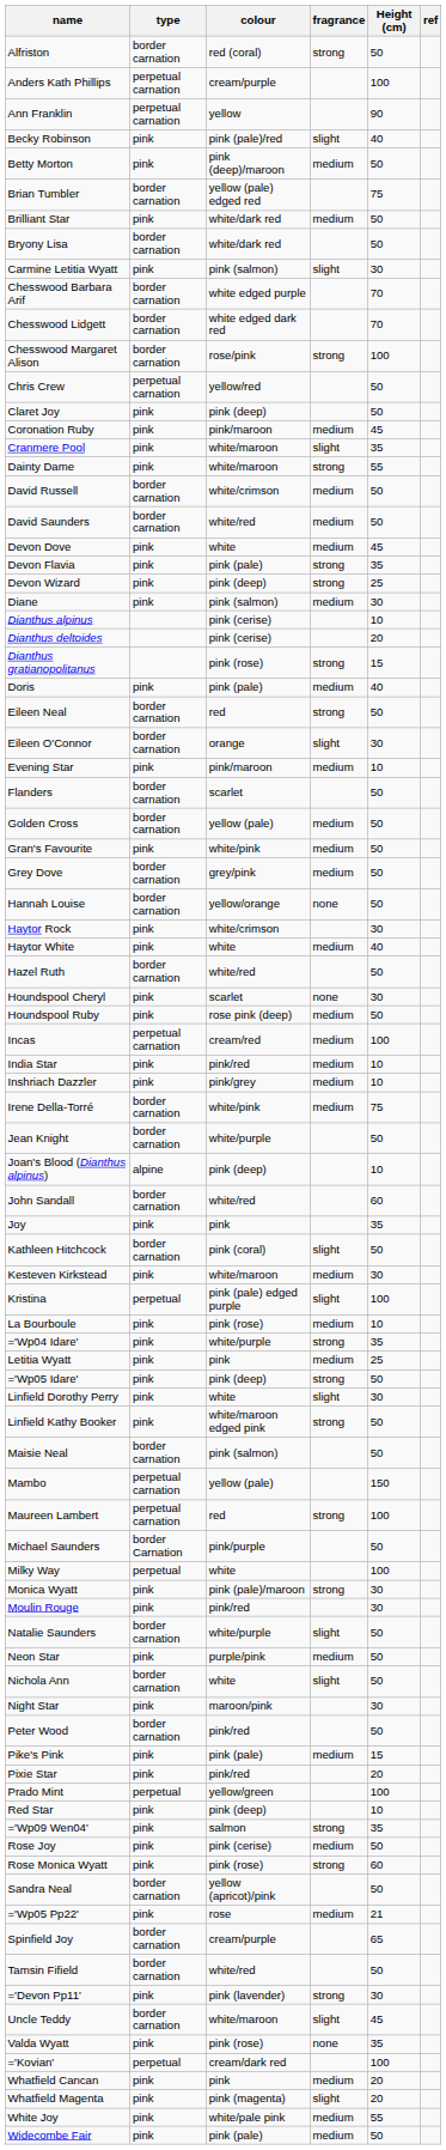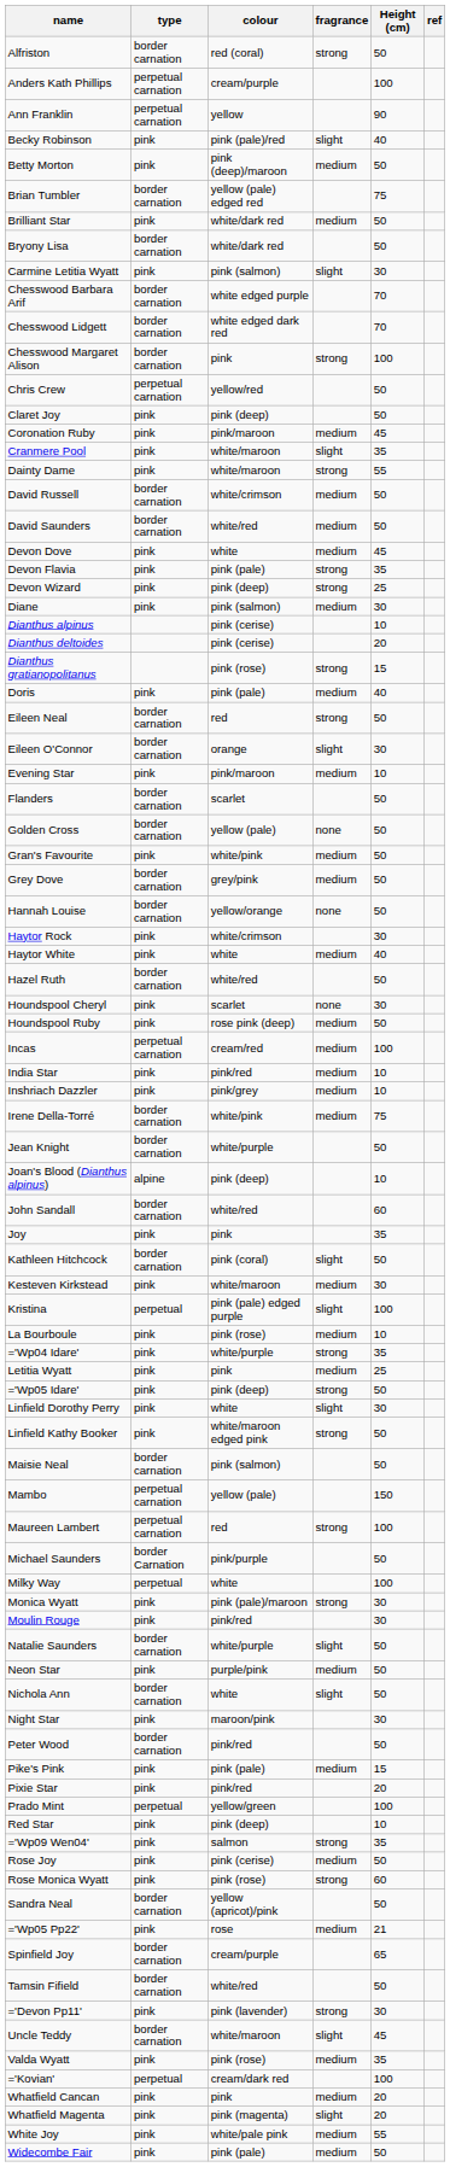 <table class="wikitable sortable">
 <tr>
 <th>name</th>
 <th>type</th>
 <th>colour</th>
 <th>fragrance</th>
 <th>Height (cm)</th>
 <th>ref</th>
 </tr>
 <tr>
 <td>Alfriston</td>
 <td>border carnation</td>
 <td>red (coral)</td>
 <td>strong</td>
 <td>50</td>
 <td></td>
 </tr>
 <tr>
 <td>Anders Kath Phillips</td>
 <td>perpetual carnation</td>
 <td>cream/purple</td>
 <td></td>
 <td>100</td>
 <td></td>
 </tr>
 <tr>
 <td>Ann Franklin</td>
 <td>perpetual carnation</td>
 <td>yellow</td>
 <td></td>
 <td>90</td>
 <td></td>
 </tr>
 <tr>
 <td>Becky Robinson</td>
 <td>pink</td>
 <td>pink (pale)/red</td>
 <td>slight</td>
 <td>40</td>
 <td></td>
 </tr>
 <tr>
 <td>Betty Morton</td>
 <td>pink</td>
 <td>pink (deep)/maroon</td>
 <td>medium</td>
 <td>50</td>
 <td></td>
 </tr>
 <tr>
 <td>Brian Tumbler</td>
 <td>border carnation</td>
 <td>yellow (pale) edged red</td>
 <td></td>
 <td>75</td>
 <td></td>
 </tr>
 <tr>
 <td>Brilliant Star</td>
 <td>pink</td>
 <td>white/dark red</td>
 <td>medium</td>
 <td>50</td>
 <td></td>
 </tr>
 <tr>
 <td>Bryony Lisa</td>
 <td>border carnation</td>
 <td>white/dark red</td>
 <td></td>
 <td>50</td>
 <td></td>
 </tr>
 <tr>
 <td>Carmine Letitia Wyatt</td>
 <td>pink</td>
 <td>pink (salmon)</td>
 <td>slight</td>
 <td>30</td>
 <td></td>
 </tr>
 <tr>
 <td>Chesswood Barbara Arif</td>
 <td>border carnation</td>
 <td>white edged purple</td>
 <td></td>
 <td>70</td>
 <td></td>
 </tr>
 <tr>
 <td>Chesswood Lidgett</td>
 <td>border carnation</td>
 <td>white edged dark red</td>
 <td></td>
 <td>70</td>
 <td></td>
 </tr>
 <tr>
 <td>Chesswood Margaret Alison</td>
 <td>border carnation</td>
-<td>rose/pink</td>
+<td>pink</td>
 <td>strong</td>
 <td>100</td>
 <td></td>
 </tr>
 <tr>
 <td>Chris Crew</td>
 <td>perpetual carnation</td>
 <td>yellow/red</td>
 <td></td>
 <td>50</td>
 <td></td>
 </tr>
 <tr>
 <td>Claret Joy</td>
 <td>pink</td>
 <td>pink (deep)</td>
 <td></td>
 <td>50</td>
 <td></td>
 </tr>
 <tr>
 <td>Coronation Ruby</td>
 <td>pink</td>
 <td>pink/maroon</td>
 <td>medium</td>
 <td>45</td>
 <td></td>
 </tr>
 <tr>
 <td><a href='#'>Cranmere Pool</a></td>
 <td>pink</td>
 <td>white/maroon</td>
 <td>slight</td>
 <td>35</td>
 <td></td>
 </tr>
 <tr>
 <td>Dainty Dame</td>
 <td>pink</td>
 <td>white/maroon</td>
 <td>strong</td>
 <td>55</td>
 <td></td>
 </tr>
 <tr>
 <td>David Russell</td>
 <td>border carnation</td>
 <td>white/crimson</td>
 <td>medium</td>
 <td>50</td>
 <td></td>
 </tr>
 <tr>
 <td>David Saunders</td>
 <td>border carnation</td>
 <td>white/red</td>
 <td>medium</td>
 <td>50</td>
 <td></td>
 </tr>
 <tr>
 <td>Devon Dove</td>
 <td>pink</td>
 <td>white</td>
 <td>medium</td>
 <td>45</td>
 <td></td>
 </tr>
 <tr>
 <td>Devon Flavia</td>
 <td>pink</td>
 <td>pink (pale)</td>
 <td>strong</td>
 <td>35</td>
 <td></td>
 </tr>
 <tr>
 <td>Devon Wizard</td>
 <td>pink</td>
 <td>pink (deep)</td>
 <td>strong</td>
 <td>25</td>
 <td></td>
 </tr>
 <tr>
 <td>Diane</td>
 <td>pink</td>
 <td>pink (salmon)</td>
 <td>medium</td>
 <td>30</td>
 <td></td>
 </tr>
 <tr>
 <td><em><a href='#'>Dianthus alpinus</a></em></td>
 <td></td>
 <td>pink (cerise)</td>
 <td></td>
 <td>10</td>
 <td></td>
 </tr>
 <tr>
 <td><em><a href='#'>Dianthus deltoides</a></em></td>
 <td></td>
 <td>pink (cerise)</td>
 <td></td>
 <td>20</td>
 <td></td>
 </tr>
 <tr>
 <td><em><a href='#'>Dianthus gratianopolitanus</a></em></td>
 <td></td>
 <td>pink (rose)</td>
 <td>strong</td>
 <td>15</td>
 <td></td>
 </tr>
 <tr>
 <td>Doris</td>
 <td>pink</td>
 <td>pink (pale)</td>
 <td>medium</td>
 <td>40</td>
 <td></td>
 </tr>
 <tr>
 <td>Eileen Neal</td>
 <td>border carnation</td>
 <td>red</td>
 <td>strong</td>
 <td>50</td>
 <td></td>
 </tr>
 <tr>
 <td>Eileen O'Connor</td>
 <td>border carnation</td>
 <td>orange</td>
 <td>slight</td>
 <td>30</td>
 <td></td>
 </tr>
 <tr>
 <td>Evening Star</td>
 <td>pink</td>
 <td>pink/maroon</td>
 <td>medium</td>
 <td>10</td>
 <td></td>
 </tr>
 <tr>
 <td>Flanders</td>
 <td>border carnation</td>
 <td>scarlet</td>
 <td></td>
 <td>50</td>
 <td></td>
 </tr>
 <tr>
 <td>Golden Cross</td>
 <td>border carnation</td>
 <td>yellow (pale)</td>
-<td>medium</td>
+<td>none</td>
 <td>50</td>
 <td></td>
 </tr>
 <tr>
 <td>Gran's Favourite</td>
 <td>pink</td>
 <td>white/pink</td>
 <td>medium</td>
 <td>50</td>
 <td></td>
 </tr>
 <tr>
 <td>Grey Dove</td>
 <td>border carnation</td>
 <td>grey/pink</td>
 <td>medium</td>
 <td>50</td>
 <td></td>
 </tr>
 <tr>
 <td>Hannah Louise</td>
 <td>border carnation</td>
 <td>yellow/orange</td>
 <td>none</td>
 <td>50</td>
 <td></td>
 </tr>
 <tr>
 <td><a href='#'>Haytor</a> Rock</td>
 <td>pink</td>
 <td>white/crimson</td>
 <td></td>
 <td>30</td>
 <td></td>
 </tr>
 <tr>
 <td>Haytor White</td>
 <td>pink</td>
 <td>white</td>
 <td>medium</td>
 <td>40</td>
 <td></td>
 </tr>
 <tr>
 <td>Hazel Ruth</td>
 <td>border carnation</td>
 <td>white/red</td>
 <td></td>
 <td>50</td>
 <td></td>
 </tr>
 <tr>
 <td>Houndspool Cheryl</td>
 <td>pink</td>
 <td>scarlet</td>
 <td>none</td>
 <td>30</td>
 <td></td>
 </tr>
 <tr>
 <td>Houndspool Ruby</td>
 <td>pink</td>
 <td>rose pink (deep)</td>
 <td>medium</td>
 <td>50</td>
 <td></td>
 </tr>
 <tr>
 <td>Incas</td>
 <td>perpetual carnation</td>
 <td>cream/red</td>
 <td>medium</td>
 <td>100</td>
 <td></td>
 </tr>
 <tr>
 <td>India Star</td>
 <td>pink</td>
 <td>pink/red</td>
 <td>medium</td>
 <td>10</td>
 <td></td>
 </tr>
 <tr>
 <td>Inshriach Dazzler</td>
 <td>pink</td>
 <td>pink/grey</td>
 <td>medium</td>
 <td>10</td>
 <td></td>
 </tr>
 <tr>
 <td>Irene Della-Torré</td>
 <td>border carnation</td>
 <td>white/pink</td>
 <td>medium</td>
 <td>75</td>
 <td></td>
 </tr>
 <tr>
 <td>Jean Knight</td>
 <td>border carnation</td>
 <td>white/purple</td>
 <td></td>
 <td>50</td>
 <td></td>
 </tr>
 <tr>
 <td>Joan's Blood (<em><a href='#'>Dianthus alpinus</a></em>)</td>
 <td>alpine</td>
 <td>pink (deep)</td>
 <td></td>
 <td>10</td>
 <td></td>
 </tr>
 <tr>
 <td>John Sandall</td>
 <td>border carnation</td>
 <td>white/red</td>
 <td></td>
 <td>60</td>
 <td></td>
 </tr>
 <tr>
 <td>Joy</td>
 <td>pink</td>
 <td>pink</td>
 <td></td>
 <td>35</td>
 <td></td>
 </tr>
 <tr>
 <td>Kathleen Hitchcock</td>
 <td>border carnation</td>
 <td>pink (coral)</td>
 <td>slight</td>
 <td>50</td>
 <td></td>
 </tr>
 <tr>
 <td>Kesteven Kirkstead</td>
 <td>pink</td>
 <td>white/maroon</td>
 <td>medium</td>
 <td>30</td>
 <td></td>
 </tr>
 <tr>
 <td>Kristina</td>
 <td>perpetual</td>
 <td>pink (pale) edged purple</td>
 <td>slight</td>
 <td>100</td>
 <td></td>
 </tr>
 <tr>
 <td>La Bourboule</td>
 <td>pink</td>
 <td>pink (rose)</td>
 <td>medium</td>
 <td>10</td>
 <td></td>
 </tr>
 <tr>
 <td>='Wp04 Idare'</td>
 <td>pink</td>
 <td>white/purple</td>
 <td>strong</td>
 <td>35</td>
 <td></td>
 </tr>
 <tr>
 <td>Letitia Wyatt</td>
 <td>pink</td>
 <td>pink</td>
 <td>medium</td>
 <td>25</td>
 <td></td>
 </tr>
 <tr>
 <td>='Wp05 Idare'</td>
 <td>pink</td>
 <td>pink (deep)</td>
 <td>strong</td>
 <td>50</td>
 <td></td>
 </tr>
 <tr>
 <td>Linfield Dorothy Perry</td>
 <td>pink</td>
 <td>white</td>
 <td>slight</td>
 <td>30</td>
 <td></td>
 </tr>
 <tr>
 <td>Linfield Kathy Booker</td>
 <td>pink</td>
 <td>white/maroon edged pink</td>
 <td>strong</td>
 <td>50</td>
 <td></td>
 </tr>
 <tr>
 <td>Maisie Neal</td>
 <td>border carnation</td>
 <td>pink (salmon)</td>
 <td></td>
 <td>50</td>
 <td></td>
 </tr>
 <tr>
 <td>Mambo</td>
 <td>perpetual carnation</td>
 <td>yellow (pale)</td>
 <td></td>
 <td>150</td>
 <td></td>
 </tr>
 <tr>
 <td>Maureen Lambert</td>
 <td>perpetual carnation</td>
 <td>red</td>
 <td>strong</td>
 <td>100</td>
 <td></td>
 </tr>
 <tr>
 <td>Michael Saunders</td>
 <td>border Carnation</td>
 <td>pink/purple</td>
 <td></td>
 <td>50</td>
 <td></td>
 </tr>
 <tr>
 <td>Milky Way</td>
 <td>perpetual</td>
 <td>white</td>
 <td></td>
 <td>100</td>
 <td></td>
 </tr>
 <tr>
 <td>Monica Wyatt</td>
 <td>pink</td>
 <td>pink (pale)/maroon</td>
 <td>strong</td>
 <td>30</td>
 <td></td>
 </tr>
 <tr>
 <td><a href='#'>Moulin Rouge</a></td>
 <td>pink</td>
 <td>pink/red</td>
 <td></td>
 <td>30</td>
 <td></td>
 </tr>
 <tr>
 <td>Natalie Saunders</td>
 <td>border carnation</td>
 <td>white/purple</td>
 <td>slight</td>
 <td>50</td>
 <td></td>
 </tr>
 <tr>
 <td>Neon Star</td>
 <td>pink</td>
 <td>purple/pink</td>
 <td>medium</td>
 <td>50</td>
 <td></td>
 </tr>
 <tr>
 <td>Nichola Ann</td>
 <td>border carnation</td>
 <td>white</td>
 <td>slight</td>
 <td>50</td>
 <td></td>
 </tr>
 <tr>
 <td>Night Star</td>
 <td>pink</td>
 <td>maroon/pink</td>
 <td></td>
 <td>30</td>
 <td></td>
 </tr>
 <tr>
 <td>Peter Wood</td>
 <td>border carnation</td>
 <td>pink/red</td>
 <td></td>
 <td>50</td>
 <td></td>
 </tr>
 <tr>
 <td>Pike's Pink</td>
 <td>pink</td>
 <td>pink (pale)</td>
 <td>medium</td>
 <td>15</td>
 <td></td>
 </tr>
 <tr>
 <td>Pixie Star</td>
 <td>pink</td>
 <td>pink/red</td>
 <td></td>
 <td>20</td>
 <td></td>
 </tr>
 <tr>
 <td>Prado Mint</td>
 <td>perpetual</td>
 <td>yellow/green</td>
 <td></td>
 <td>100</td>
 <td></td>
 </tr>
 <tr>
 <td>Red Star</td>
 <td>pink</td>
 <td>pink (deep)</td>
 <td></td>
 <td>10</td>
 <td></td>
 </tr>
 <tr>
 <td>='Wp09 Wen04'</td>
 <td>pink</td>
 <td>salmon</td>
 <td>strong</td>
 <td>35</td>
 <td></td>
 </tr>
 <tr>
 <td>Rose Joy</td>
 <td>pink</td>
 <td>pink (cerise)</td>
 <td>medium</td>
 <td>50</td>
 <td></td>
 </tr>
 <tr>
 <td>Rose Monica Wyatt</td>
 <td>pink</td>
 <td>pink (rose)</td>
 <td>strong</td>
 <td>60</td>
 <td></td>
 </tr>
 <tr>
 <td>Sandra Neal</td>
 <td>border carnation</td>
 <td>yellow (apricot)/pink</td>
 <td></td>
 <td>50</td>
 <td></td>
 </tr>
 <tr>
 <td>='Wp05 Pp22'</td>
 <td>pink</td>
 <td>rose</td>
 <td>medium</td>
 <td>21</td>
 <td></td>
 </tr>
 <tr>
 <td>Spinfield Joy</td>
 <td>border carnation</td>
 <td>cream/purple</td>
 <td></td>
 <td>65</td>
 <td></td>
 </tr>
 <tr>
 <td>Tamsin Fifield</td>
 <td>border carnation</td>
 <td>white/red</td>
 <td></td>
 <td>50</td>
 <td></td>
 </tr>
 <tr>
 <td>='Devon Pp11'</td>
 <td>pink</td>
 <td>pink (lavender)</td>
 <td>strong</td>
 <td>30</td>
 <td></td>
 </tr>
 <tr>
 <td>Uncle Teddy</td>
 <td>border carnation</td>
 <td>white/maroon</td>
 <td>slight</td>
 <td>45</td>
 <td></td>
 </tr>
 <tr>
 <td>Valda Wyatt</td>
 <td>pink</td>
 <td>pink (rose)</td>
-<td>none</td>
+<td>medium</td>
 <td>35</td>
 <td></td>
 </tr>
 <tr>
 <td>='Kovian'</td>
 <td>perpetual</td>
 <td>cream/dark red</td>
 <td></td>
 <td>100</td>
 <td></td>
 </tr>
 <tr>
 <td>Whatfield Cancan</td>
 <td>pink</td>
 <td>pink</td>
 <td>medium</td>
 <td>20</td>
 <td></td>
 </tr>
 <tr>
 <td>Whatfield Magenta</td>
 <td>pink</td>
 <td>pink (magenta)</td>
 <td>slight</td>
 <td>20</td>
 <td></td>
 </tr>
 <tr>
 <td>White Joy</td>
 <td>pink</td>
 <td>white/pale pink</td>
 <td>medium</td>
 <td>55</td>
 <td></td>
 </tr>
 <tr>
 <td><a href='#'>Widecombe Fair</a></td>
 <td>pink</td>
 <td>pink (pale)</td>
 <td>medium</td>
 <td>50</td>
 <td></td>
 </tr>
 </table>
